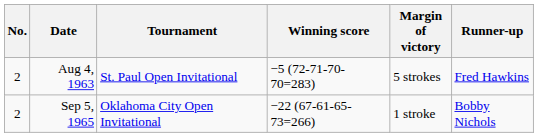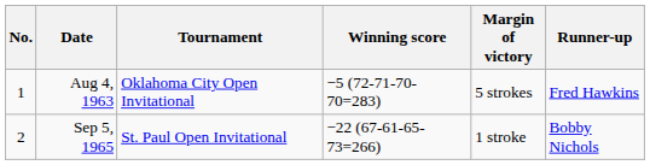 <table class="wikitable" style="font-size:95%;">
 <tr>
 <th>No.</th>
 <th>Date</th>
 <th>Tournament</th>
 <th>Winning score</th>
 <th>Margin of<br>victory</th>
 <th>Runner-up</th>
 </tr>
 <tr>
-<td align=center>2</td>
+<td align=center>1</td>
 <td align=right>Aug 4, <a href='#'>1963</a></td>
-<td><a href='#'>St. Paul Open Invitational</a></td>
+<td><a href='#'>Oklahoma City Open Invitational</a></td>
 <td>−5 (72-71-70-70=283)</td>
 <td>5 strokes</td>
 <td> <a href='#'>Fred Hawkins</a></td>
 </tr>
 <tr>
 <td align=center>2</td>
 <td align=right>Sep 5, <a href='#'>1965</a></td>
-<td><a href='#'>Oklahoma City Open Invitational</a></td>
+<td><a href='#'>St. Paul Open Invitational</a></td>
 <td>−22 (67-61-65-73=266)</td>
 <td>1 stroke</td>
 <td> <a href='#'>Bobby Nichols</a></td>
 </tr>
 </table>
